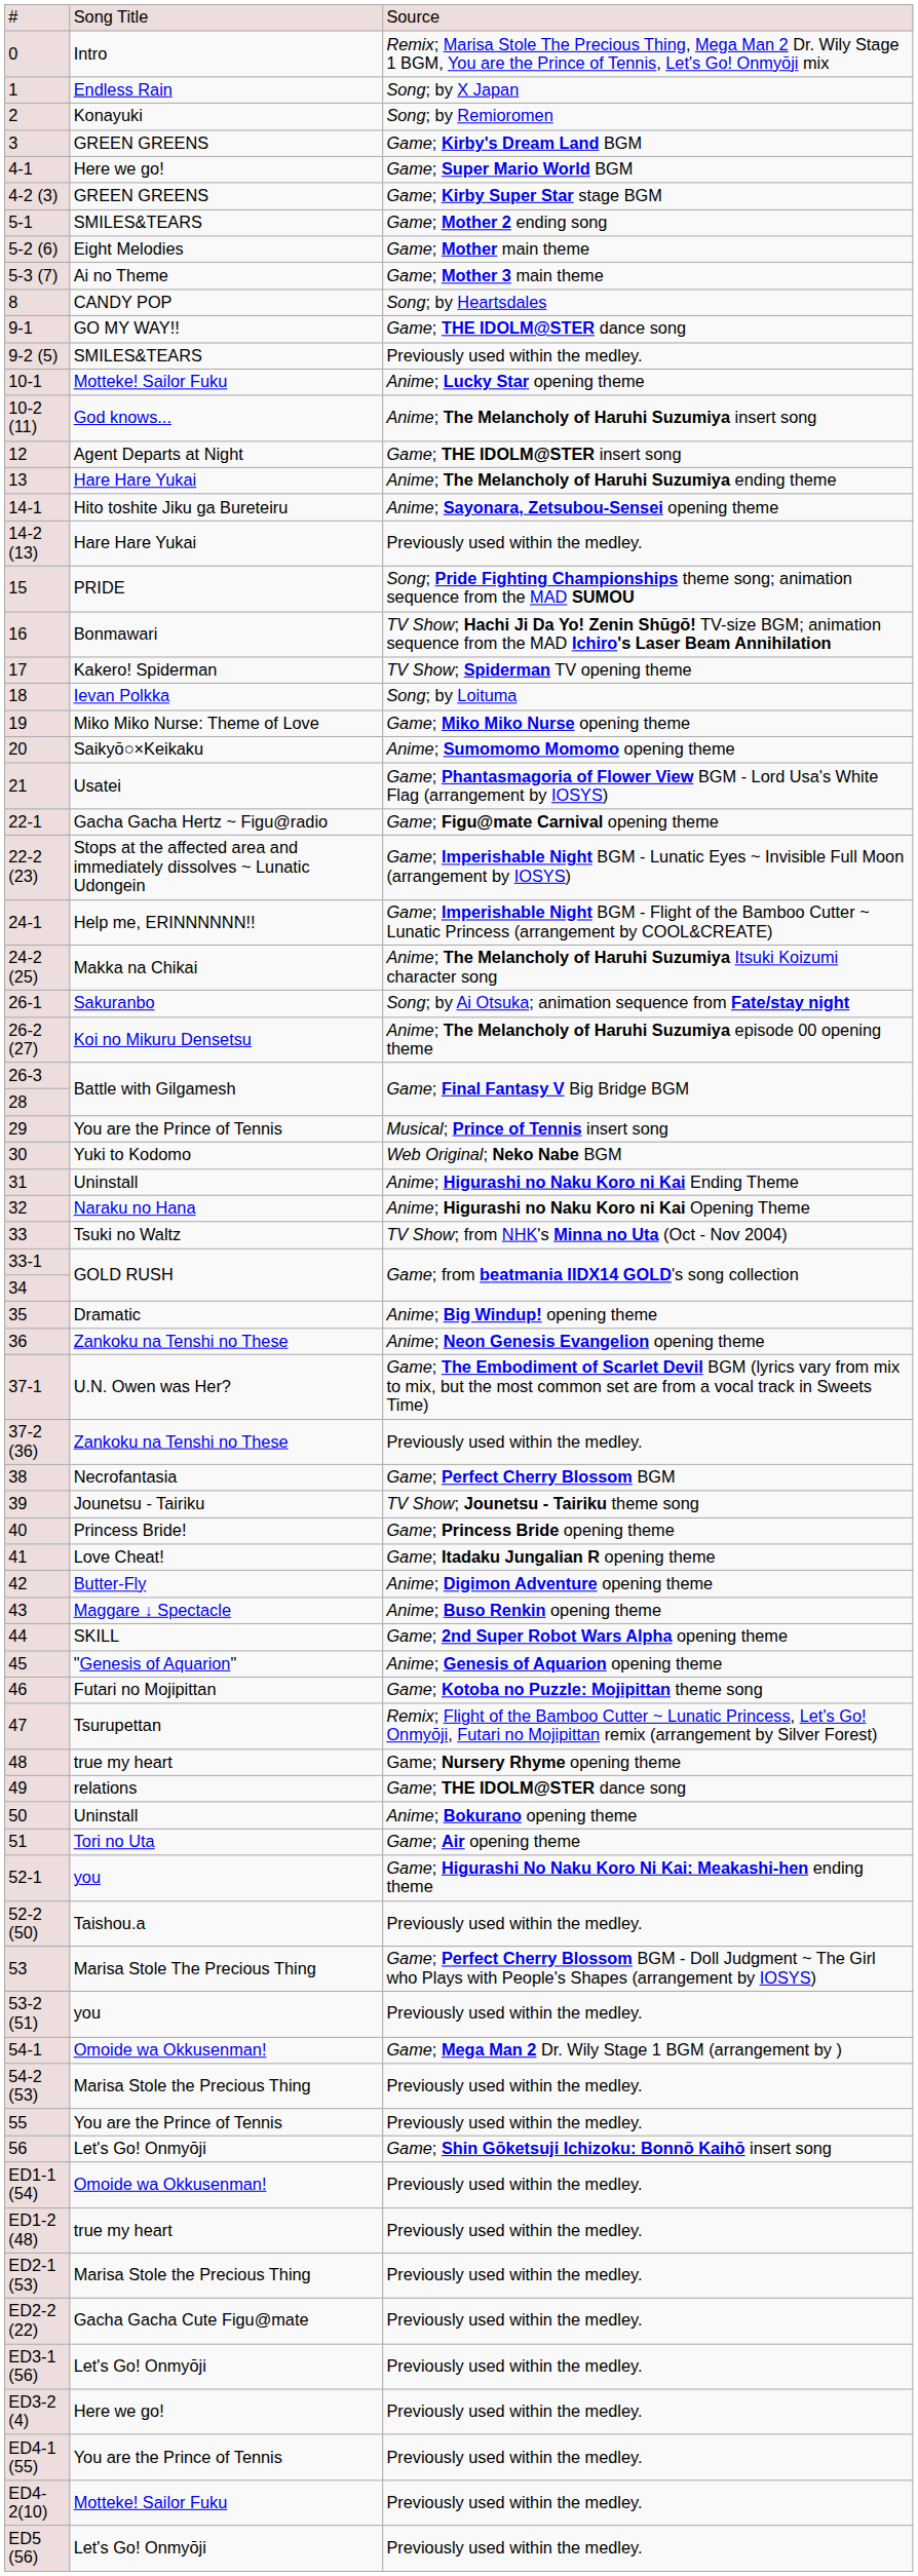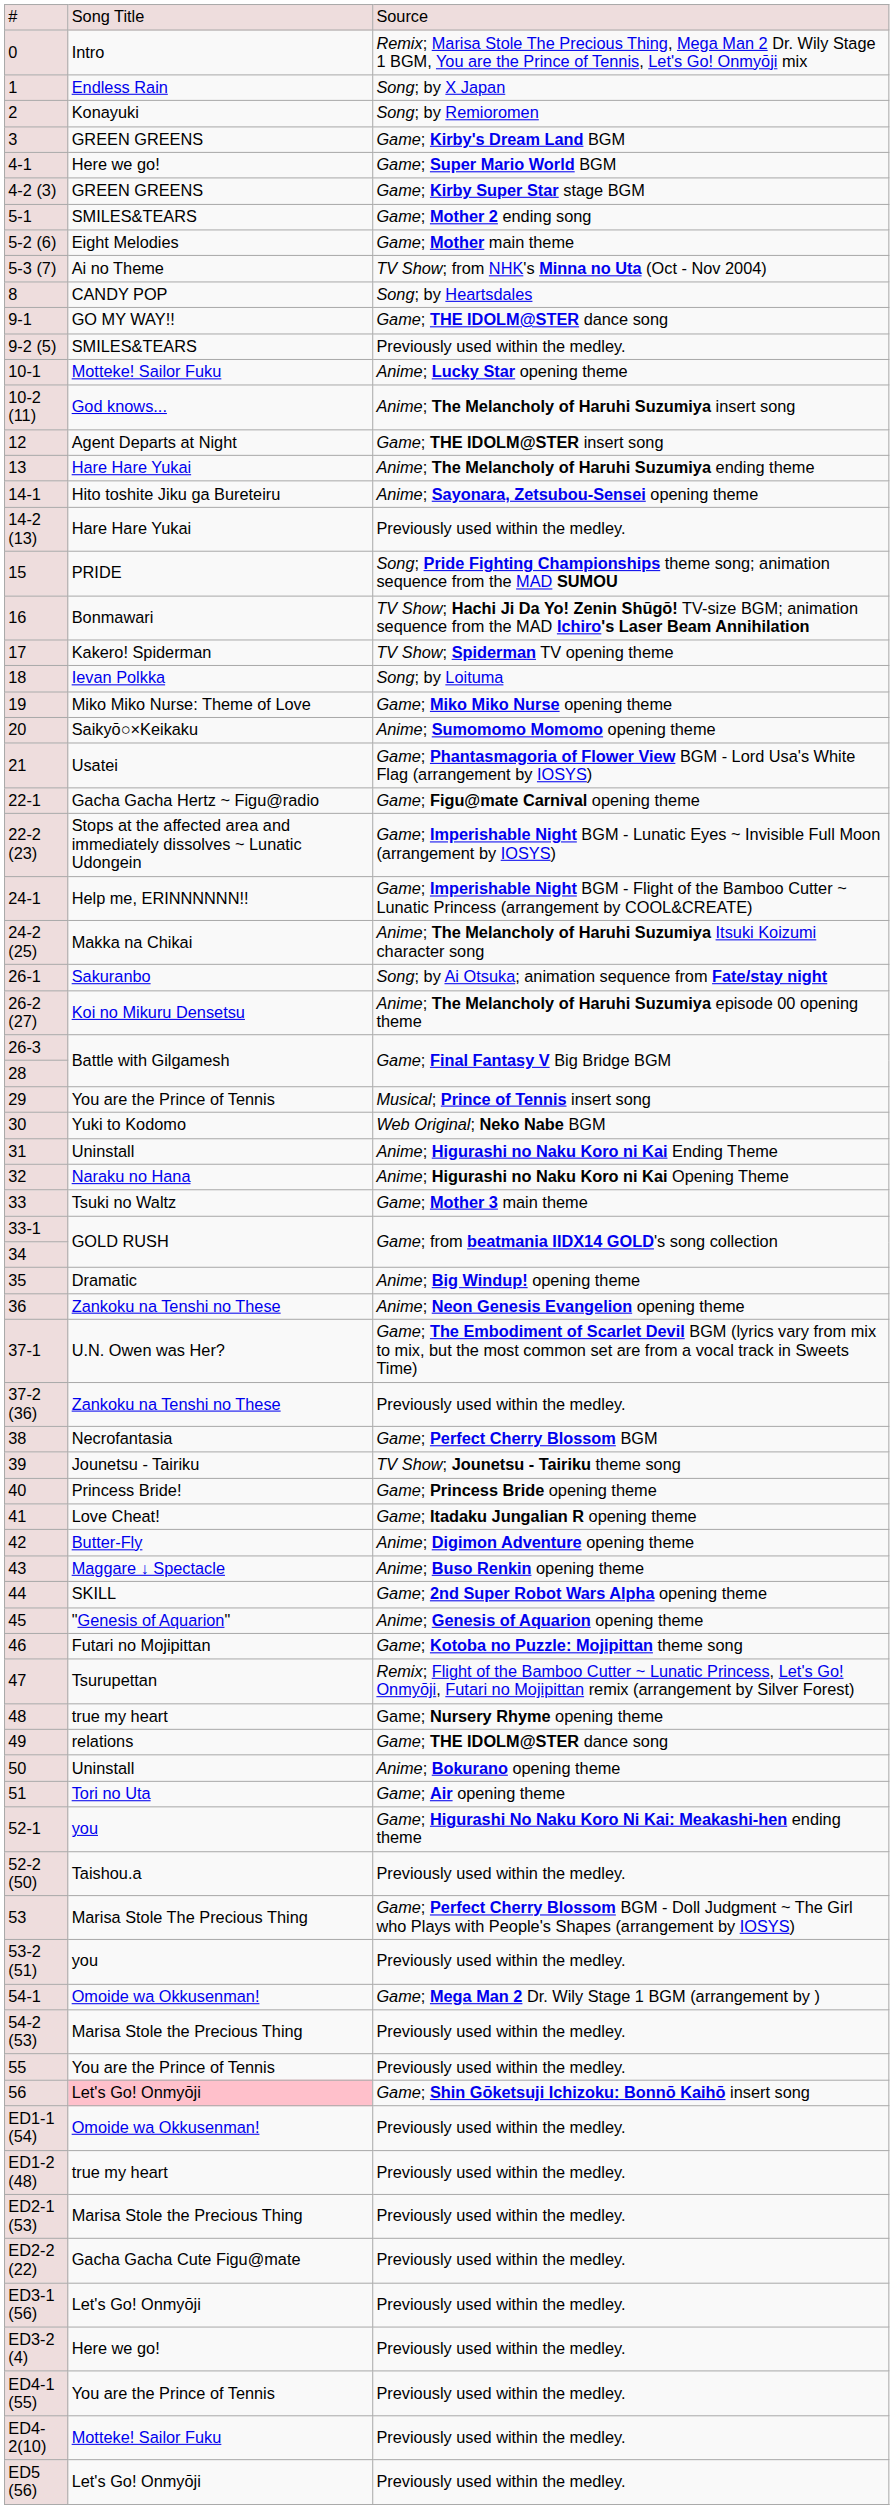 <table class="wikitable">
 <tr style="background-color:#edd">
 <td>#</td>
 <td>Song Title</td>
 <td>Source</td>
 </tr>
 <tr>
 <td style="background-color:#edd">0</td>
 <td>Intro</td>
 <td><em>Remix</em>; <a href='#'>Marisa Stole The Precious Thing</a>, <a href='#'>Mega Man 2</a> Dr. Wily Stage 1 BGM, <a href='#'>You are the Prince of Tennis</a>, <a href='#'>Let's Go! Onmyōji</a> mix</td>
 </tr>
 <tr>
 <td style="background-color:#edd">1</td>
 <td><a href='#'>Endless Rain</a></td>
 <td><em>Song</em>; by <a href='#'>X Japan</a></td>
 </tr>
 <tr>
 <td style="background-color:#edd">2</td>
 <td>Konayuki</td>
 <td><em>Song</em>; by <a href='#'>Remioromen</a></td>
 </tr>
 <tr>
 <td style="background-color:#edd">3</td>
 <td>GREEN GREENS</td>
 <td><em>Game</em>; <strong><a href='#'>Kirby's Dream Land</a></strong> BGM</td>
 </tr>
 <tr>
 <td style="background-color:#edd">4-1</td>
 <td>Here we go!</td>
 <td><em>Game</em>; <strong><a href='#'>Super Mario World</a></strong> BGM</td>
 </tr>
 <tr>
 <td style="background-color:#edd">4-2 (3)</td>
 <td>GREEN GREENS</td>
 <td><em>Game</em>; <strong><a href='#'>Kirby Super Star</a></strong> stage BGM</td>
 </tr>
 <tr>
 <td style="background-color:#edd">5-1</td>
 <td>SMILES&TEARS</td>
 <td><em>Game</em>; <strong><a href='#'>Mother 2</a></strong> ending song</td>
 </tr>
 <tr>
 <td style="background-color:#edd">5-2 (6)</td>
 <td>Eight Melodies</td>
 <td><em>Game</em>; <strong><a href='#'>Mother</a></strong> main theme</td>
 </tr>
 <tr>
 <td style="background-color:#edd">5-3 (7)</td>
 <td>Ai no Theme</td>
-<td><em>Game</em>; <strong><a href='#'>Mother 3</a></strong> main theme</td>
+<td><em>TV Show</em>; from <a href='#'>NHK</a>'s <strong><a href='#'>Minna no Uta</a></strong> (Oct - Nov 2004)</td>
 </tr>
 <tr>
 <td style="background-color:#edd">8</td>
 <td>CANDY POP</td>
 <td><em>Song</em>; by <a href='#'>Heartsdales</a></td>
 </tr>
 <tr>
 <td style="background-color:#edd">9-1</td>
 <td>GO MY WAY!!</td>
 <td><em>Game</em>; <strong><a href='#'>THE IDOLM@STER</a></strong> dance song</td>
 </tr>
 <tr>
 <td style="background-color:#edd">9-2 (5)</td>
 <td>SMILES&TEARS</td>
 <td>Previously used within the medley.</td>
 </tr>
 <tr>
 <td style="background-color:#edd">10-1</td>
 <td><a href='#'>Motteke! Sailor Fuku</a></td>
 <td><em>Anime</em>; <strong><a href='#'>Lucky Star</a></strong> opening theme</td>
 </tr>
 <tr>
 <td style="background-color:#edd">10-2 (11)</td>
 <td><a href='#'>God knows...</a></td>
 <td><em>Anime</em>; <strong>The Melancholy of Haruhi Suzumiya</strong> insert song</td>
 </tr>
 <tr>
 <td style="background-color:#edd">12</td>
 <td>Agent Departs at Night</td>
 <td><em>Game</em>; <strong>THE IDOLM@STER</strong> insert song</td>
 </tr>
 <tr>
 <td style="background-color:#edd">13</td>
 <td><a href='#'>Hare Hare Yukai</a></td>
 <td><em>Anime</em>; <strong>The Melancholy of Haruhi Suzumiya</strong> ending theme</td>
 </tr>
 <tr>
 <td style="background-color:#edd">14-1</td>
 <td>Hito toshite Jiku ga Bureteiru</td>
 <td><em>Anime</em>; <strong><a href='#'>Sayonara, Zetsubou-Sensei</a></strong> opening theme</td>
 </tr>
 <tr>
 <td style="background-color:#edd">14-2 (13)</td>
 <td>Hare Hare Yukai</td>
 <td>Previously used within the medley.</td>
 </tr>
 <tr>
 <td style="background-color:#edd">15</td>
 <td>PRIDE</td>
 <td><em>Song</em>; <strong><a href='#'>Pride Fighting Championships</a></strong> theme song; animation sequence from the <a href='#'>MAD</a> <strong>SUMOU</strong></td>
 </tr>
 <tr>
 <td style="background-color:#edd">16</td>
 <td>Bonmawari</td>
 <td><em>TV Show</em>; <strong>Hachi Ji Da Yo! Zenin Shūgō!</strong> TV-size BGM; animation sequence from the MAD <strong><a href='#'>Ichiro</a>'s Laser Beam Annihilation</strong></td>
 </tr>
 <tr>
 <td style="background-color:#edd">17</td>
 <td>Kakero! Spiderman</td>
 <td><em>TV Show</em>; <strong><a href='#'>Spiderman</a></strong> TV opening theme</td>
 </tr>
 <tr>
 <td style="background-color:#edd">18</td>
 <td><a href='#'>Ievan Polkka</a></td>
 <td><em>Song</em>; by <a href='#'>Loituma</a></td>
 </tr>
 <tr>
 <td style="background-color:#edd">19</td>
 <td>Miko Miko Nurse: Theme of Love</td>
 <td><em>Game</em>; <strong><a href='#'>Miko Miko Nurse</a></strong> opening theme</td>
 </tr>
 <tr>
 <td style="background-color:#edd">20</td>
 <td>Saikyō○×Keikaku</td>
 <td><em>Anime</em>; <strong><a href='#'>Sumomomo Momomo</a></strong> opening theme</td>
 </tr>
 <tr>
 <td style="background-color:#edd">21</td>
 <td>Usatei</td>
 <td><em>Game</em>; <strong><a href='#'>Phantasmagoria of Flower View</a></strong> BGM - Lord Usa's White Flag (arrangement by <a href='#'>IOSYS</a>)</td>
 </tr>
 <tr>
 <td style="background-color:#edd">22-1</td>
 <td>Gacha Gacha Hertz ~ Figu@radio</td>
 <td><em>Game</em>; <strong>Figu@mate Carnival</strong> opening theme</td>
 </tr>
 <tr>
 <td style="background-color:#edd">22-2 (23)</td>
 <td>Stops at the affected area and immediately dissolves ~ Lunatic Udongein</td>
 <td><em>Game</em>; <strong><a href='#'>Imperishable Night</a></strong> BGM - Lunatic Eyes ~ Invisible Full Moon (arrangement by <a href='#'>IOSYS</a>)</td>
 </tr>
 <tr>
 <td style="background-color:#edd">24-1</td>
 <td>Help me, ERINNNNNN!!</td>
 <td><em>Game</em>; <strong><a href='#'>Imperishable Night</a></strong> BGM - Flight of the Bamboo Cutter ~ Lunatic Princess (arrangement by COOL&CREATE)</td>
 </tr>
 <tr>
 <td style="background-color:#edd">24-2 (25)</td>
 <td>Makka na Chikai</td>
 <td><em>Anime</em>; <strong>The Melancholy of Haruhi Suzumiya</strong> <a href='#'>Itsuki Koizumi</a> character song</td>
 </tr>
 <tr>
 <td style="background-color:#edd">26-1</td>
 <td><a href='#'>Sakuranbo</a></td>
 <td><em>Song</em>; by <a href='#'>Ai Otsuka</a>; animation sequence from <strong><a href='#'>Fate/stay night</a></strong></td>
 </tr>
 <tr>
 <td style="background-color:#edd">26-2 (27)</td>
 <td><a href='#'>Koi no Mikuru Densetsu</a></td>
 <td><em>Anime</em>; <strong>The Melancholy of Haruhi Suzumiya</strong> episode 00 opening theme</td>
 </tr>
 <tr>
 <td style="background-color:#edd">26-3</td>
 <td rowspan="2">Battle with Gilgamesh</td>
 <td rowspan="2"><em>Game</em>; <strong><a href='#'>Final Fantasy V</a></strong> Big Bridge BGM</td>
 </tr>
 <tr>
 <td style="background-color:#edd">28</td>
 </tr>
 <tr>
 <td style="background-color:#edd">29</td>
 <td>You are the Prince of Tennis</td>
 <td><em>Musical</em>; <strong><a href='#'>Prince of Tennis</a></strong> insert song</td>
 </tr>
 <tr>
 <td style="background-color:#edd">30</td>
 <td>Yuki to Kodomo</td>
 <td><em>Web Original</em>; <strong>Neko Nabe</strong> BGM</td>
 </tr>
 <tr>
 <td style="background-color:#edd">31</td>
 <td>Uninstall</td>
 <td><em>Anime</em>; <strong><a href='#'>Higurashi no Naku Koro ni Kai</a></strong> Ending Theme</td>
 </tr>
 <tr>
 <td style="background-color:#edd">32</td>
 <td><a href='#'>Naraku no Hana</a></td>
 <td><em>Anime</em>; <strong>Higurashi no Naku Koro ni Kai</strong> Opening Theme</td>
 </tr>
 <tr>
 <td style="background-color:#edd">33</td>
 <td>Tsuki no Waltz</td>
-<td><em>TV Show</em>; from <a href='#'>NHK</a>'s <strong><a href='#'>Minna no Uta</a></strong> (Oct - Nov 2004)</td>
+<td><em>Game</em>; <strong><a href='#'>Mother 3</a></strong> main theme</td>
 </tr>
 <tr>
 <td style="background-color:#edd">33-1</td>
 <td rowspan="2">GOLD RUSH</td>
 <td rowspan="2"><em>Game</em>; from <strong><a href='#'>beatmania IIDX14 GOLD</a></strong>'s song collection</td>
 </tr>
 <tr>
 <td style="background-color:#edd">34</td>
 </tr>
 <tr>
 <td style="background-color:#edd">35</td>
 <td>Dramatic</td>
 <td><em>Anime</em>; <strong><a href='#'>Big Windup!</a></strong> opening theme</td>
 </tr>
 <tr>
 <td style="background-color:#edd">36</td>
 <td><a href='#'>Zankoku na Tenshi no These</a></td>
 <td><em>Anime</em>;  <strong><a href='#'>Neon Genesis Evangelion</a></strong> opening theme</td>
 </tr>
 <tr>
 <td style="background-color:#edd">37-1</td>
 <td>U.N. Owen was Her?</td>
 <td><em>Game</em>; <strong><a href='#'>The Embodiment of Scarlet Devil</a></strong> BGM (lyrics vary from mix to mix, but the most common set are from a vocal track in Sweets Time)</td>
 </tr>
 <tr>
 <td style="background-color:#edd">37-2 (36)</td>
 <td><a href='#'>Zankoku na Tenshi no These</a></td>
 <td>Previously used within the medley.</td>
 </tr>
 <tr>
 <td style="background-color:#edd">38</td>
 <td>Necrofantasia</td>
 <td><em>Game</em>; <strong><a href='#'>Perfect Cherry Blossom</a></strong> BGM</td>
 </tr>
 <tr>
 <td style="background-color:#edd">39</td>
 <td>Jounetsu - Tairiku</td>
 <td><em>TV Show</em>; <strong>Jounetsu - Tairiku</strong> theme song</td>
 </tr>
 <tr>
 <td style="background-color:#edd">40</td>
 <td>Princess Bride!</td>
 <td><em>Game</em>; <strong>Princess Bride</strong> opening theme</td>
 </tr>
 <tr>
 <td style="background-color:#edd">41</td>
 <td>Love Cheat!</td>
 <td><em>Game</em>; <strong>Itadaku Jungalian R</strong> opening theme</td>
 </tr>
 <tr>
 <td style="background-color:#edd">42</td>
 <td><a href='#'>Butter-Fly</a></td>
 <td><em>Anime</em>; <strong><a href='#'>Digimon Adventure</a></strong> opening theme</td>
 </tr>
 <tr>
 <td style="background-color:#edd">43</td>
 <td><a href='#'>Maggare ↓ Spectacle</a></td>
 <td><em>Anime</em>; <strong><a href='#'>Buso Renkin</a></strong> opening theme</td>
 </tr>
 <tr>
 <td style="background-color:#edd">44</td>
 <td>SKILL</td>
 <td><em>Game</em>; <strong><a href='#'>2nd Super Robot Wars Alpha</a></strong> opening theme</td>
 </tr>
 <tr>
 <td style="background-color:#edd">45</td>
 <td>"<a href='#'>Genesis of Aquarion</a>"</td>
 <td><em>Anime</em>; <strong><a href='#'>Genesis of Aquarion</a></strong> opening theme</td>
 </tr>
 <tr>
 <td style="background-color:#edd">46</td>
 <td>Futari no Mojipittan</td>
 <td><em>Game</em>; <strong><a href='#'>Kotoba no Puzzle: Mojipittan</a></strong> theme song</td>
 </tr>
 <tr>
 <td style="background-color:#edd">47</td>
 <td>Tsurupettan</td>
 <td><em>Remix</em>; <a href='#'>Flight of the Bamboo Cutter ~ Lunatic Princess</a>, <a href='#'>Let's Go! Onmyōji</a>, <a href='#'>Futari no Mojipittan</a> remix (arrangement by Silver Forest)</td>
 </tr>
 <tr>
 <td style="background-color:#edd">48</td>
 <td>true my heart</td>
 <td>Game; <strong>Nursery Rhyme</strong> opening theme</td>
 </tr>
 <tr>
 <td style="background-color:#edd">49</td>
 <td>relations</td>
 <td><em>Game</em>; <strong>THE IDOLM@STER</strong> dance song</td>
 </tr>
 <tr>
 <td style="background-color:#edd">50</td>
 <td>Uninstall</td>
 <td><em>Anime</em>; <strong><a href='#'>Bokurano</a></strong> opening theme</td>
 </tr>
 <tr>
 <td style="background-color:#edd">51</td>
 <td><a href='#'>Tori no Uta</a></td>
 <td><em>Game</em>; <strong><a href='#'>Air</a></strong> opening theme</td>
 </tr>
 <tr>
 <td style="background-color:#edd">52-1</td>
 <td><a href='#'>you</a></td>
 <td><em>Game</em>; <strong><a href='#'>Higurashi No Naku Koro Ni Kai: Meakashi-hen</a></strong> ending theme</td>
 </tr>
 <tr>
 <td style="background-color:#edd">52-2 (50)</td>
 <td>Taishou.a</td>
 <td>Previously used within the medley.</td>
 </tr>
 <tr>
 <td style="background-color:#edd">53</td>
 <td>Marisa Stole The Precious Thing</td>
 <td><em>Game</em>; <strong><a href='#'>Perfect Cherry Blossom</a></strong> BGM - Doll Judgment ~ The Girl who Plays with People's Shapes (arrangement by <a href='#'>IOSYS</a>)</td>
 </tr>
 <tr>
 <td style="background-color:#edd">53-2 (51)</td>
 <td>you</td>
 <td>Previously used within the medley.</td>
 </tr>
 <tr>
 <td style="background-color:#edd">54-1</td>
 <td><a href='#'>Omoide wa Okkusenman!</a></td>
 <td><em>Game</em>; <strong><a href='#'>Mega Man 2</a></strong> Dr. Wily Stage 1 BGM (arrangement by )</td>
 </tr>
 <tr>
 <td style="background-color:#edd">54-2 (53)</td>
 <td>Marisa Stole the Precious Thing</td>
 <td>Previously used within the medley.</td>
 </tr>
 <tr>
 <td style="background-color:#edd">55</td>
 <td>You are the Prince of Tennis</td>
 <td>Previously used within the medley.</td>
 </tr>
 <tr>
 <td style="background-color:#edd">56</td>
-<td>Let's Go! Onmyōji</td>
+<td style="background: pink;">Let's Go! Onmyōji</td>
 <td><em>Game</em>; <strong><a href='#'>Shin Gōketsuji Ichizoku: Bonnō Kaihō</a></strong> insert song</td>
 </tr>
 <tr>
 <td style="background-color:#edd">ED1-1 (54)</td>
 <td><a href='#'>Omoide wa Okkusenman!</a></td>
 <td>Previously used within the medley.</td>
 </tr>
 <tr>
 <td style="background-color:#edd">ED1-2 (48)</td>
 <td>true my heart</td>
 <td>Previously used within the medley.</td>
 </tr>
 <tr>
 <td style="background-color:#edd">ED2-1 (53)</td>
 <td>Marisa Stole the Precious Thing</td>
 <td>Previously used within the medley.</td>
 </tr>
 <tr>
 <td style="background-color:#edd">ED2-2 (22)</td>
 <td>Gacha Gacha Cute Figu@mate</td>
 <td>Previously used within the medley.</td>
 </tr>
 <tr>
 <td style="background-color:#edd">ED3-1 (56)</td>
 <td>Let's Go! Onmyōji</td>
 <td>Previously used within the medley.</td>
 </tr>
 <tr>
 <td style="background-color:#edd">ED3-2 (4)</td>
 <td>Here we go!</td>
 <td>Previously used within the medley.</td>
 </tr>
 <tr>
 <td style="background-color:#edd">ED4-1 (55)</td>
 <td>You are the Prince of Tennis</td>
 <td>Previously used within the medley.</td>
 </tr>
 <tr>
 <td style="background-color:#edd">ED4-2(10)</td>
 <td><a href='#'>Motteke! Sailor Fuku</a></td>
 <td>Previously used within the medley.</td>
 </tr>
 <tr>
 <td style="background-color:#edd">ED5 (56)</td>
 <td>Let's Go! Onmyōji</td>
 <td>Previously used within the medley.</td>
 </tr>
 <tr>
 </tr>
 </table>
